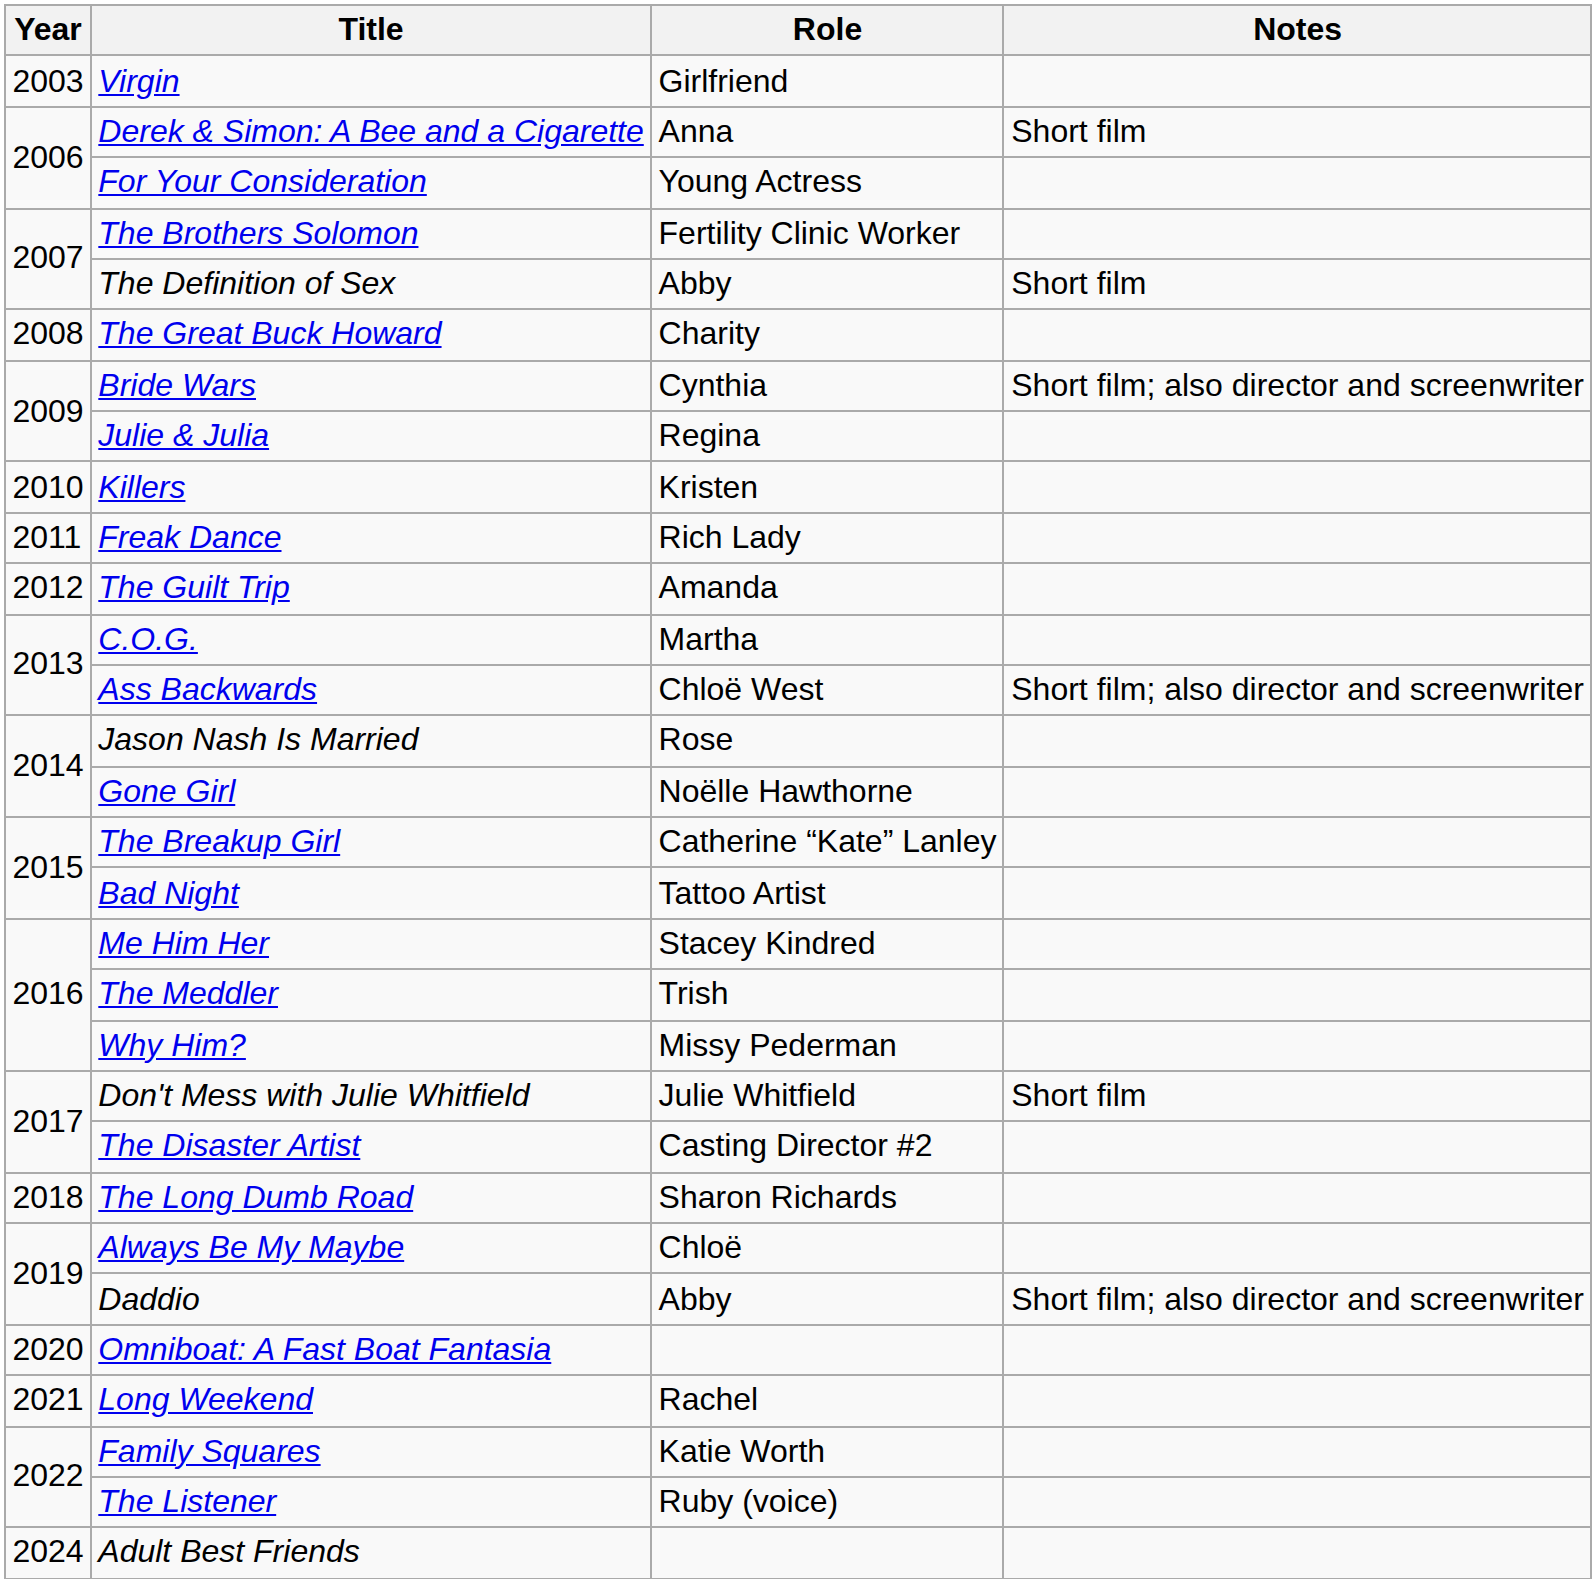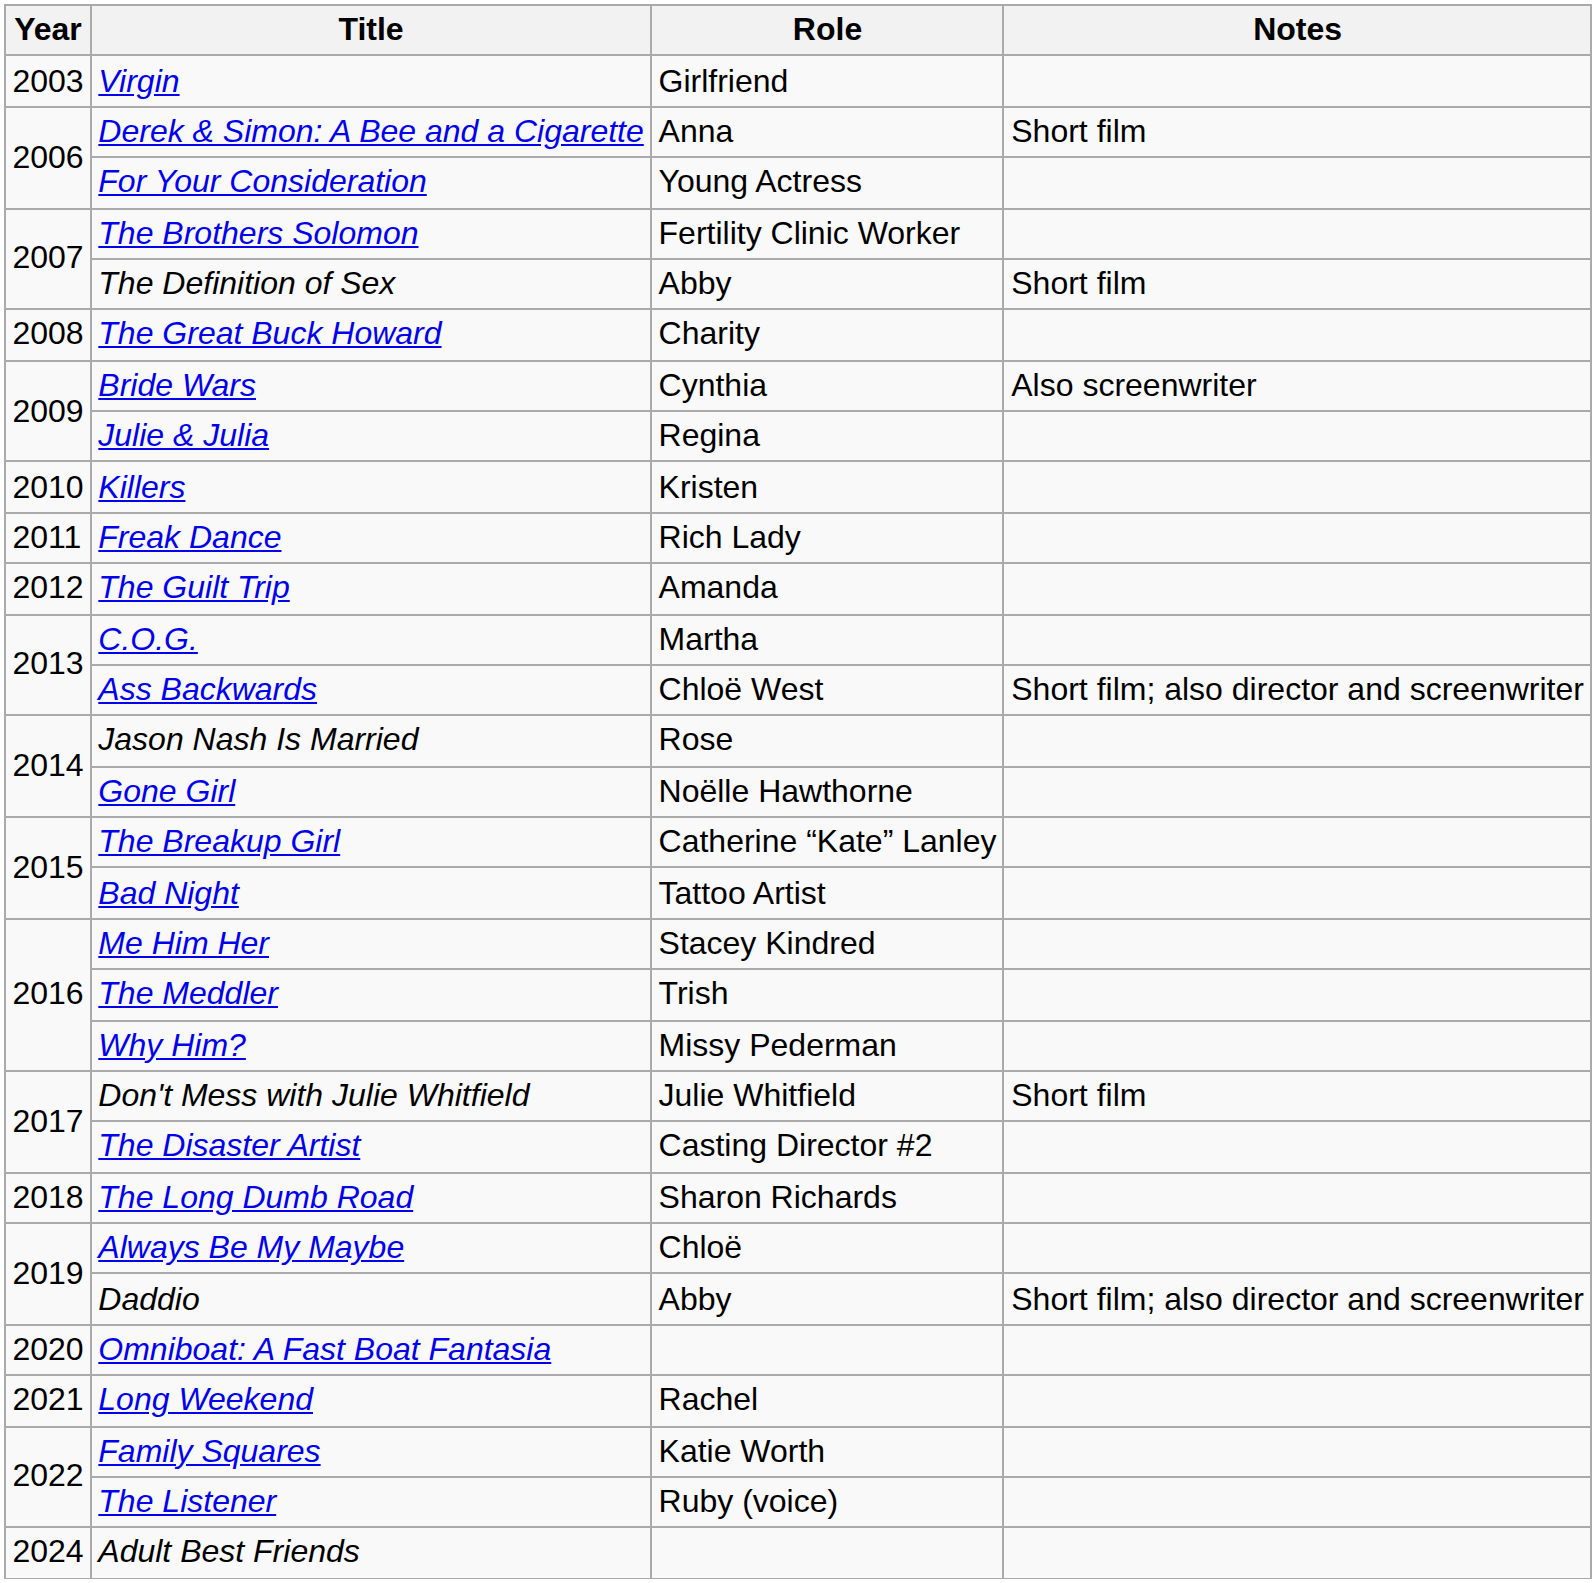 <table class="wikitable sortable">
 <tr>
 <th>Year</th>
 <th>Title</th>
 <th>Role</th>
 <th class="unsortable">Notes</th>
 </tr>
 <tr>
 <td>2003</td>
 <td><em><a href='#'>Virgin</a></em></td>
 <td>Girlfriend</td>
 <td></td>
 </tr>
 <tr>
 <td rowspan="2">2006</td>
 <td><em><a href='#'>Derek & Simon: A Bee and a Cigarette</a></em></td>
 <td>Anna</td>
 <td>Short film</td>
 </tr>
 <tr>
 <td><em><a href='#'>For Your Consideration</a></em></td>
 <td>Young Actress</td>
 <td></td>
 </tr>
 <tr>
 <td rowspan="2">2007</td>
 <td><em><a href='#'>The Brothers Solomon</a></em></td>
 <td>Fertility Clinic Worker</td>
 <td></td>
 </tr>
 <tr>
 <td><em>The Definition of Sex</em></td>
 <td>Abby</td>
 <td>Short film</td>
 </tr>
 <tr>
 <td>2008</td>
 <td><em><a href='#'>The Great Buck Howard</a></em></td>
 <td>Charity</td>
 <td></td>
 </tr>
 <tr>
 <td rowspan="2">2009</td>
 <td><em><a href='#'>Bride Wars</a></em></td>
 <td>Cynthia</td>
-<td>Short film; also director and screenwriter</td>
+<td>Also screenwriter</td>
 </tr>
 <tr>
 <td><em><a href='#'>Julie & Julia</a></em></td>
 <td>Regina</td>
 <td></td>
 </tr>
 <tr>
 <td>2010</td>
 <td><em><a href='#'>Killers</a></em></td>
 <td>Kristen</td>
 <td></td>
 </tr>
 <tr>
 <td>2011</td>
 <td><em><a href='#'>Freak Dance</a></em></td>
 <td>Rich Lady</td>
 <td></td>
 </tr>
 <tr>
 <td>2012</td>
 <td><em><a href='#'>The Guilt Trip</a></em></td>
 <td>Amanda</td>
 <td></td>
 </tr>
 <tr>
 <td rowspan="2">2013</td>
 <td><em><a href='#'>C.O.G.</a></em></td>
 <td>Martha</td>
 <td></td>
 </tr>
 <tr>
 <td><em><a href='#'>Ass Backwards</a></em></td>
 <td>Chloë West</td>
 <td>Short film; also director and screenwriter</td>
 </tr>
 <tr>
 <td rowspan="2">2014</td>
 <td><em>Jason Nash Is Married</em></td>
 <td>Rose</td>
 <td></td>
 </tr>
 <tr>
 <td><em><a href='#'>Gone Girl</a></em></td>
 <td>Noëlle Hawthorne</td>
 <td></td>
 </tr>
 <tr>
 <td rowspan="2">2015</td>
 <td><em><a href='#'>The Breakup Girl</a></em></td>
 <td>Catherine “Kate” Lanley</td>
 <td></td>
 </tr>
 <tr>
 <td><em><a href='#'>Bad Night</a></em></td>
 <td>Tattoo Artist</td>
 <td></td>
 </tr>
 <tr>
 <td rowspan="3">2016</td>
 <td><em><a href='#'>Me Him Her</a></em></td>
 <td>Stacey Kindred</td>
 <td></td>
 </tr>
 <tr>
 <td><em><a href='#'>The Meddler</a></em></td>
 <td>Trish</td>
 <td></td>
 </tr>
 <tr>
 <td><em><a href='#'>Why Him?</a></em></td>
 <td>Missy Pederman</td>
 <td></td>
 </tr>
 <tr>
 <td rowspan="2">2017</td>
 <td><em>Don't Mess with Julie Whitfield</em></td>
 <td>Julie Whitfield</td>
 <td>Short film</td>
 </tr>
 <tr>
 <td><em><a href='#'>The Disaster Artist</a></em></td>
 <td>Casting Director #2</td>
 <td></td>
 </tr>
 <tr>
 <td>2018</td>
 <td><em><a href='#'>The Long Dumb Road</a></em></td>
 <td>Sharon Richards</td>
 <td></td>
 </tr>
 <tr>
 <td rowspan="2">2019</td>
 <td><em><a href='#'>Always Be My Maybe</a></em></td>
 <td>Chloë</td>
 <td></td>
 </tr>
 <tr>
 <td><em>Daddio</em></td>
 <td>Abby</td>
 <td>Short film; also director and screenwriter</td>
 </tr>
 <tr>
 <td>2020</td>
 <td><em><a href='#'>Omniboat: A Fast Boat Fantasia</a></em></td>
 <td></td>
 <td></td>
 </tr>
 <tr>
 <td>2021</td>
 <td><em><a href='#'>Long Weekend</a></em></td>
 <td>Rachel</td>
 <td></td>
 </tr>
 <tr>
 <td rowspan="2">2022</td>
 <td><em><a href='#'>Family Squares</a></em></td>
 <td>Katie Worth</td>
 <td></td>
 </tr>
 <tr>
 <td><em><a href='#'>The Listener</a></em></td>
 <td>Ruby (voice)</td>
 <td></td>
 </tr>
 <tr>
 <td>2024</td>
 <td><em>Adult Best Friends</em></td>
 <td></td>
 <td></td>
 </tr>
 </table>
